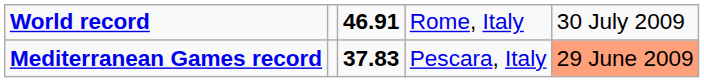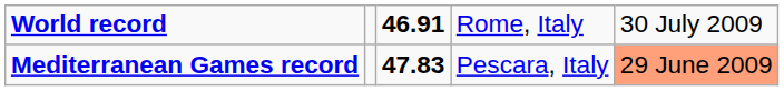 <table class="wikitable">
 <tr>
 <td><strong><a href='#'>World record</a></strong></td>
 <td></td>
 <td><strong>46.91</strong></td>
 <td><a href='#'>Rome</a>, <a href='#'>Italy</a></td>
 <td>30 July 2009</td>
 </tr>
 <tr>
 <td><strong><a href='#'>Mediterranean Games record</a></strong></td>
 <td></td>
-<td><strong>37.83</strong></td>
+<td><strong>47.83</strong></td>
 <td><a href='#'>Pescara</a>, <a href='#'>Italy</a></td>
 <td style="background: lightsalmon;">29 June 2009</td>
 </tr>
 </table>
